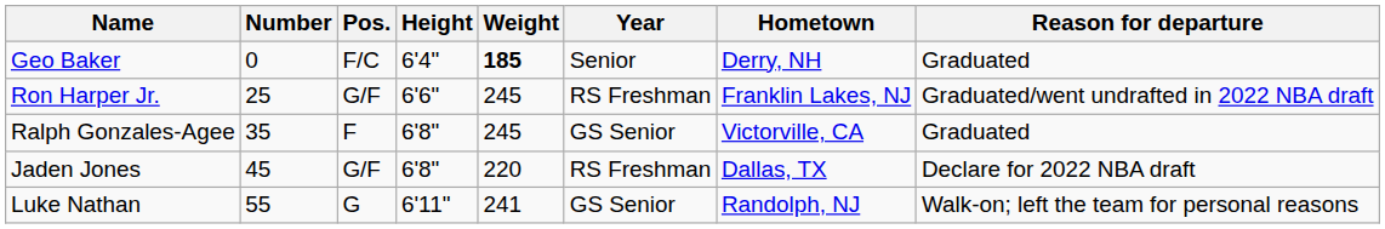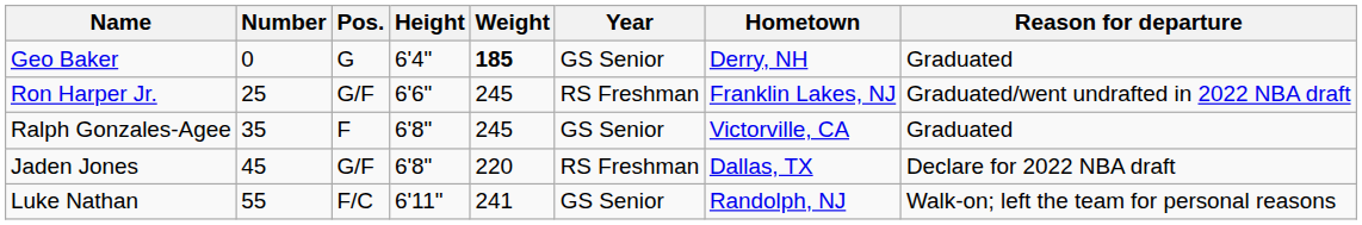 <table class="wikitable sortable" border="1">
 <tr>
 <th>Name</th>
 <th>Number</th>
 <th>Pos.</th>
 <th>Height</th>
 <th>Weight</th>
 <th>Year</th>
 <th>Hometown</th>
 <th class="unsortable">Reason for departure</th>
 </tr>
 <tr>
 <td><a href='#'>Geo Baker</a></td>
 <td>0</td>
-<td>F/C</td>
+<td>G</td>
 <td>6'4"</td>
 <td><strong>185</strong></td>
-<td>Senior</td>
+<td>GS Senior</td>
 <td><a href='#'>Derry, NH</a></td>
 <td>Graduated</td>
 </tr>
 <tr>
 <td><a href='#'>Ron Harper Jr.</a></td>
 <td>25</td>
 <td>G/F</td>
 <td>6'6"</td>
 <td>245</td>
 <td>RS Freshman</td>
 <td><a href='#'>Franklin Lakes, NJ</a></td>
 <td>Graduated/went undrafted in <a href='#'>2022 NBA draft</a></td>
 </tr>
 <tr>
 <td>Ralph Gonzales-Agee</td>
 <td>35</td>
 <td>F</td>
 <td>6'8"</td>
 <td>245</td>
 <td>GS Senior</td>
 <td><a href='#'>Victorville, CA</a></td>
 <td>Graduated</td>
 </tr>
 <tr>
 <td>Jaden Jones</td>
 <td>45</td>
 <td>G/F</td>
 <td>6'8"</td>
 <td>220</td>
 <td>RS Freshman</td>
 <td><a href='#'>Dallas, TX</a></td>
 <td>Declare for 2022 NBA draft</td>
 </tr>
 <tr>
 <td>Luke Nathan</td>
 <td>55</td>
-<td>G</td>
+<td>F/C</td>
 <td>6'11"</td>
 <td>241</td>
 <td>GS Senior</td>
 <td><a href='#'>Randolph, NJ</a></td>
 <td>Walk-on; left the team for personal reasons</td>
 </tr>
 </table>
